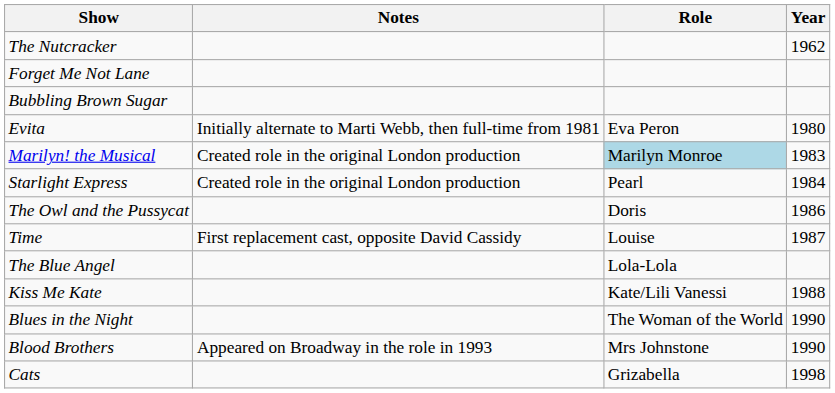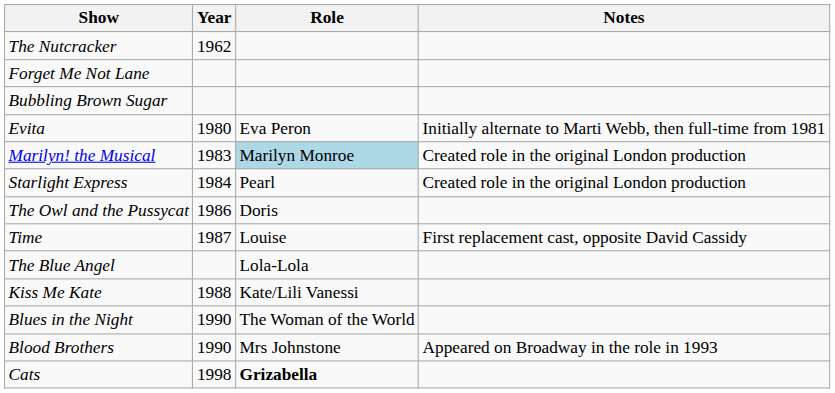 <table class="wikitable">
 <tr>
 <th>Show</th>
+<th>Year</th>
+<th>Role</th>
 <th>Notes</th>
-<th>Role</th>
-<th>Year</th>
 </tr>
 <tr>
 <td><em>The Nutcracker</em></td>
+<td>1962</td>
 <td></td>
 <td></td>
-<td>1962</td>
 </tr>
 <tr>
 <td><em>Forget Me Not Lane</em></td>
 <td></td>
 <td></td>
 <td></td>
 </tr>
 <tr>
 <td><em>Bubbling Brown Sugar</em></td>
 <td></td>
 <td></td>
 <td></td>
 </tr>
 <tr>
 <td><em>Evita</em></td>
+<td>1980</td>
+<td>Eva Peron</td>
 <td>Initially alternate to Marti Webb, then full-time from 1981</td>
-<td>Eva Peron</td>
-<td>1980</td>
 </tr>
 <tr>
 <td><em><a href='#'>Marilyn! the Musical</a></em></td>
+<td>1983</td>
+<td style="background: lightblue;">Marilyn Monroe</td>
 <td>Created role in the original London production</td>
-<td style="background: lightblue;">Marilyn Monroe</td>
-<td>1983</td>
 </tr>
 <tr>
 <td><em>Starlight Express</em></td>
+<td>1984</td>
+<td>Pearl</td>
 <td>Created role in the original London production</td>
-<td>Pearl</td>
-<td>1984</td>
 </tr>
 <tr>
 <td><em>The Owl and the Pussycat</em></td>
+<td>1986</td>
+<td>Doris</td>
 <td></td>
-<td>Doris</td>
-<td>1986</td>
 </tr>
 <tr>
 <td><em>Time</em></td>
+<td>1987</td>
+<td>Louise</td>
 <td>First replacement cast, opposite David Cassidy</td>
-<td>Louise</td>
-<td>1987</td>
 </tr>
 <tr>
 <td><em>The Blue Angel</em></td>
 <td></td>
 <td>Lola-Lola</td>
 <td></td>
 </tr>
 <tr>
 <td><em>Kiss Me Kate</em></td>
+<td>1988</td>
+<td>Kate/Lili Vanessi</td>
 <td></td>
-<td>Kate/Lili Vanessi</td>
-<td>1988</td>
 </tr>
 <tr>
 <td><em>Blues in the Night</em></td>
+<td>1990</td>
+<td>The Woman of the World</td>
 <td></td>
-<td>The Woman of the World</td>
-<td>1990</td>
 </tr>
 <tr>
 <td><em>Blood Brothers</em></td>
+<td>1990</td>
+<td>Mrs Johnstone</td>
 <td>Appeared on Broadway in the role in 1993</td>
-<td>Mrs Johnstone</td>
-<td>1990</td>
 </tr>
 <tr>
 <td><em>Cats</em></td>
+<td>1998</td>
+<td><strong>Grizabella</strong></td>
 <td></td>
-<td>Grizabella</td>
-<td>1998</td>
 </tr>
 </table>
